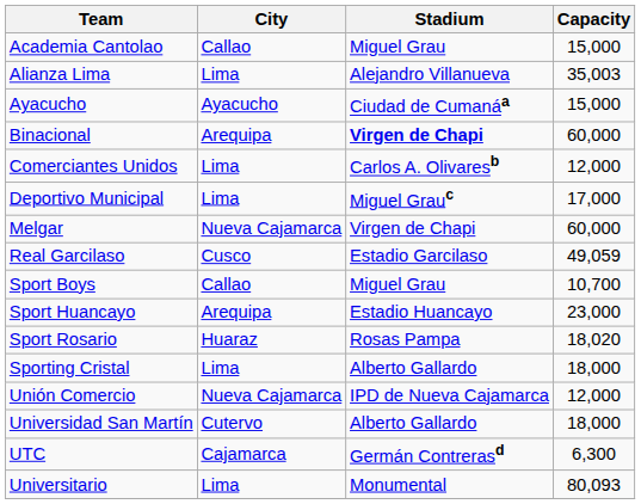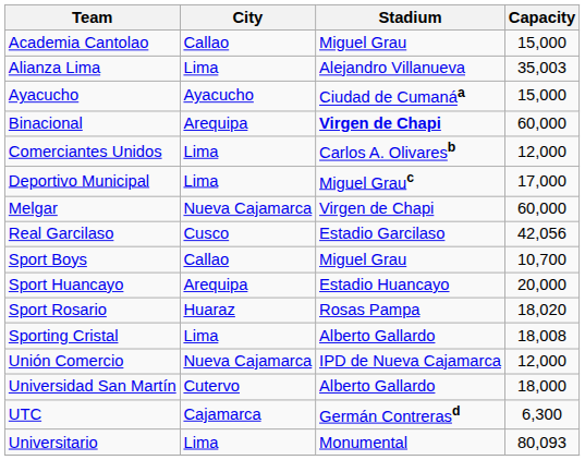 <table class="wikitable sortable">
 <tr>
 <th>Team</th>
 <th>City</th>
 <th>Stadium</th>
 <th>Capacity</th>
 </tr>
 <tr>
 <td><a href='#'>Academia Cantolao</a></td>
 <td><a href='#'>Callao</a></td>
 <td><a href='#'>Miguel Grau</a></td>
 <td align="center">15,000</td>
 </tr>
 <tr>
 <td><a href='#'>Alianza Lima</a></td>
 <td><a href='#'>Lima</a></td>
 <td><a href='#'>Alejandro Villanueva</a></td>
 <td align="center">35,003</td>
 </tr>
 <tr>
 <td><a href='#'>Ayacucho</a></td>
 <td><a href='#'>Ayacucho</a></td>
 <td><a href='#'>Ciudad de Cumaná</a><sup><strong>a</strong></sup></td>
 <td align="center">15,000</td>
 </tr>
 <tr>
 <td><a href='#'>Binacional</a></td>
 <td><a href='#'>Arequipa</a></td>
 <td><strong><a href='#'>Virgen de Chapi</a></strong></td>
 <td align="center">60,000</td>
 </tr>
 <tr>
 <td><a href='#'>Comerciantes Unidos</a></td>
 <td><a href='#'>Lima</a></td>
 <td><a href='#'>Carlos A. Olivares</a><sup><strong>b</strong></sup></td>
 <td align="center">12,000</td>
 </tr>
 <tr>
 <td><a href='#'>Deportivo Municipal</a></td>
 <td><a href='#'>Lima</a></td>
 <td><a href='#'>Miguel Grau</a><sup><strong>c</strong></sup></td>
 <td align="center">17,000</td>
 </tr>
 <tr>
 <td><a href='#'>Melgar</a></td>
 <td><a href='#'>Nueva Cajamarca</a></td>
 <td><a href='#'>Virgen de Chapi</a></td>
 <td align="center">60,000</td>
 </tr>
 <tr>
 <td><a href='#'>Real Garcilaso</a></td>
 <td><a href='#'>Cusco</a></td>
 <td><a href='#'>Estadio Garcilaso</a></td>
-<td align="center">49,059</td>
+<td align="center">42,056</td>
 </tr>
 <tr>
 <td><a href='#'>Sport Boys</a></td>
 <td><a href='#'>Callao</a></td>
 <td><a href='#'>Miguel Grau</a></td>
 <td align="center">10,700</td>
 </tr>
 <tr>
 <td><a href='#'>Sport Huancayo</a></td>
 <td><a href='#'>Arequipa</a></td>
 <td><a href='#'>Estadio Huancayo</a></td>
-<td align="center">23,000</td>
+<td align="center">20,000</td>
 </tr>
 <tr>
 <td><a href='#'>Sport Rosario</a></td>
 <td><a href='#'>Huaraz</a></td>
 <td><a href='#'>Rosas Pampa</a></td>
 <td align="center">18,020</td>
 </tr>
 <tr>
 <td><a href='#'>Sporting Cristal</a></td>
 <td><a href='#'>Lima</a></td>
 <td><a href='#'>Alberto Gallardo</a></td>
-<td align="center">18,000</td>
+<td align="center">18,008</td>
 </tr>
 <tr>
 <td><a href='#'>Unión Comercio</a></td>
 <td><a href='#'>Nueva Cajamarca</a></td>
 <td><a href='#'>IPD de Nueva Cajamarca</a></td>
 <td align="center">12,000</td>
 </tr>
 <tr>
 <td><a href='#'>Universidad San Martín</a></td>
 <td><a href='#'>Cutervo</a></td>
 <td><a href='#'>Alberto Gallardo</a></td>
 <td align="center">18,000</td>
 </tr>
 <tr>
 <td><a href='#'>UTC</a></td>
 <td><a href='#'>Cajamarca</a></td>
 <td><a href='#'>Germán Contreras</a><sup><strong>d</strong></sup></td>
 <td align="center">6,300</td>
 </tr>
 <tr>
 <td><a href='#'>Universitario</a></td>
 <td><a href='#'>Lima</a></td>
 <td><a href='#'>Monumental</a></td>
 <td align="center">80,093</td>
 </tr>
 <tr>
 </tr>
 </table>
